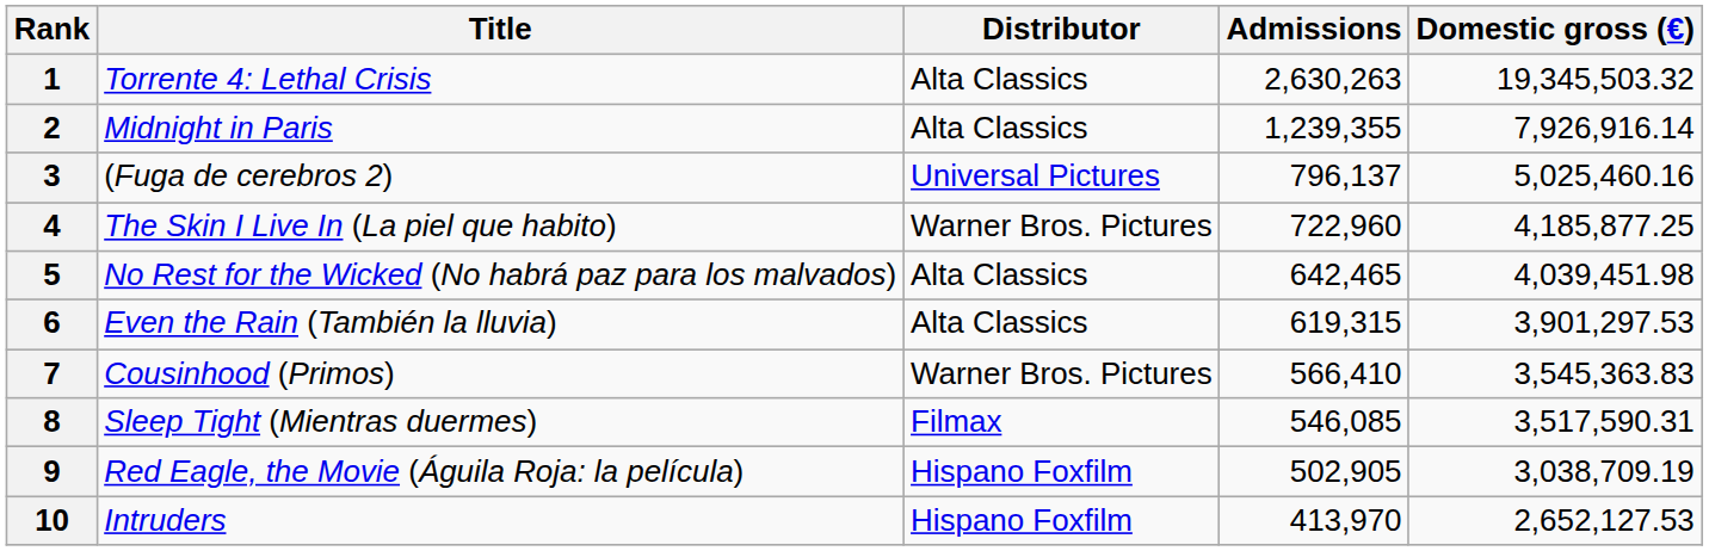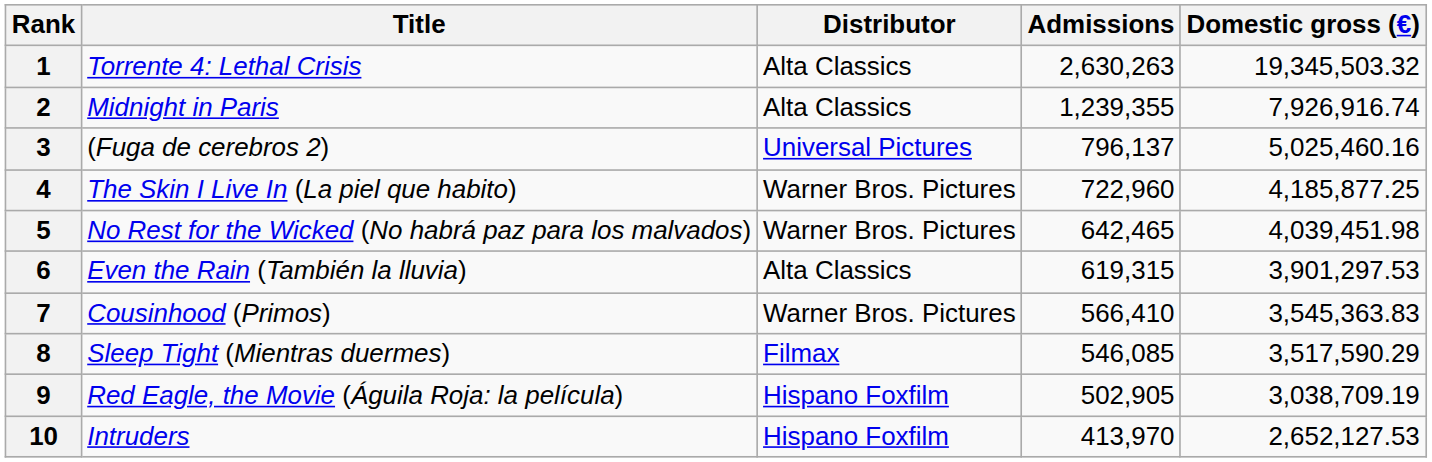 <table class="wikitable" style="margin:1em auto;">
 <tr>
 <th>Rank</th>
 <th>Title</th>
 <th>Distributor</th>
 <th>Admissions</th>
 <th>Domestic gross (<a href='#'>€</a>)</th>
 </tr>
 <tr>
 <th align = "center">1</th>
 <td><em><a href='#'>Torrente 4: Lethal Crisis</a></em></td>
 <td>Alta Classics</td>
 <td align = "right">2,630,263</td>
 <td align = "right">19,345,503.32</td>
 </tr>
 <tr>
 <th align = "center">2</th>
 <td><em><a href='#'>Midnight in Paris</a></em></td>
 <td>Alta Classics</td>
 <td align = "right">1,239,355</td>
-<td align = "right">7,926,916.14</td>
+<td align = "right">7,926,916.74</td>
 </tr>
 <tr>
 <th align = "center">3</th>
 <td><em></em> (<em>Fuga de cerebros 2</em>)</td>
 <td><a href='#'>Universal Pictures</a></td>
 <td align = "right">796,137</td>
 <td align = "right">5,025,460.16</td>
 </tr>
 <tr>
 <th align = "center">4</th>
 <td><em><a href='#'>The Skin I Live In</a></em> (<em>La piel que habito</em>)</td>
 <td>Warner Bros. Pictures</td>
 <td align = "right">722,960</td>
 <td align = "right">4,185,877.25</td>
 </tr>
 <tr>
 <th align = "center">5</th>
 <td><em><a href='#'>No Rest for the Wicked</a></em> (<em>No habrá paz para los malvados</em>)</td>
-<td>Alta Classics</td>
+<td>Warner Bros. Pictures</td>
 <td align = "right">642,465</td>
 <td align = "right">4,039,451.98</td>
 </tr>
 <tr>
 <th align = "center">6</th>
 <td><em><a href='#'>Even the Rain</a></em> (<em>También la lluvia</em>)</td>
 <td>Alta Classics</td>
 <td align = "right">619,315</td>
 <td align = "right">3,901,297.53</td>
 </tr>
 <tr>
 <th align = "center">7</th>
 <td><em><a href='#'>Cousinhood</a></em> (<em>Primos</em>)</td>
 <td>Warner Bros. Pictures</td>
 <td align = "right">566,410</td>
 <td align = "right">3,545,363.83</td>
 </tr>
 <tr>
 <th align = "center">8</th>
 <td><em><a href='#'>Sleep Tight</a></em> (<em>Mientras duermes</em>)</td>
 <td><a href='#'>Filmax</a></td>
 <td align = "right">546,085</td>
-<td align = "right">3,517,590.31</td>
+<td align = "right">3,517,590.29</td>
 </tr>
 <tr>
 <th align = "center">9</th>
 <td><em><a href='#'>Red Eagle, the Movie</a></em> (<em>Águila Roja: la película</em>)</td>
 <td><a href='#'>Hispano Foxfilm</a></td>
 <td align = "right">502,905</td>
 <td align = "right">3,038,709.19</td>
 </tr>
 <tr>
 <th align = "center">10</th>
 <td><em><a href='#'>Intruders</a></em></td>
 <td><a href='#'>Hispano Foxfilm</a></td>
 <td align = "right">413,970</td>
 <td align = "right">2,652,127.53</td>
 </tr>
 </table>
